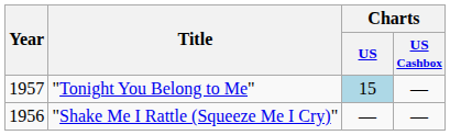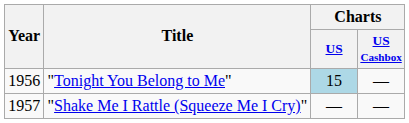 <table class="wikitable">
 <tr>
 <th rowspan="2">Year</th>
 <th rowspan="2">Title</th>
 <th colspan="2">Charts</th>
 </tr>
 <tr style="font-size:smaller;">
 <th style="width:40px;"><a href='#'>US</a></th>
 <th style="width:40px;"><a href='#'>US<br><small>Cashbox</small></a><br></th>
 </tr>
 <tr>
-<td>1957</td>
+<td>1956</td>
 <td>"<a href='#'>Tonight You Belong to Me</a>"</td>
 <td style="background: lightblue; text-align:center;">15</td>
 <td style="text-align:center;">—</td>
 </tr>
 <tr>
-<td>1956</td>
+<td>1957</td>
 <td>"<a href='#'>Shake Me I Rattle (Squeeze Me I Cry)</a>"</td>
 <td style="text-align:center;">—</td>
 <td style="text-align:center;">—</td>
 </tr>
 <tr>
 </tr>
 </table>
